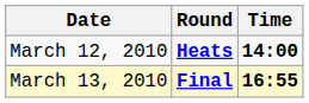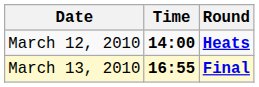 <table class="wikitable">
 <tr>
 <th>Date</th>
+<th>Time</th>
 <th>Round</th>
-<th>Time</th>
 </tr>
 <tr>
 <td>March 12, 2010</td>
+<td><strong>14:00</strong></td>
 <td><strong><a href='#'>Heats</a></strong></td>
-<td><strong>14:00</strong></td>
 </tr>
 <tr style=background:lemonchiffon>
 <td>March 13, 2010</td>
+<td><strong>16:55</strong></td>
 <td><strong><a href='#'>Final</a></strong></td>
-<td><strong>16:55</strong></td>
 </tr>
 </table>
